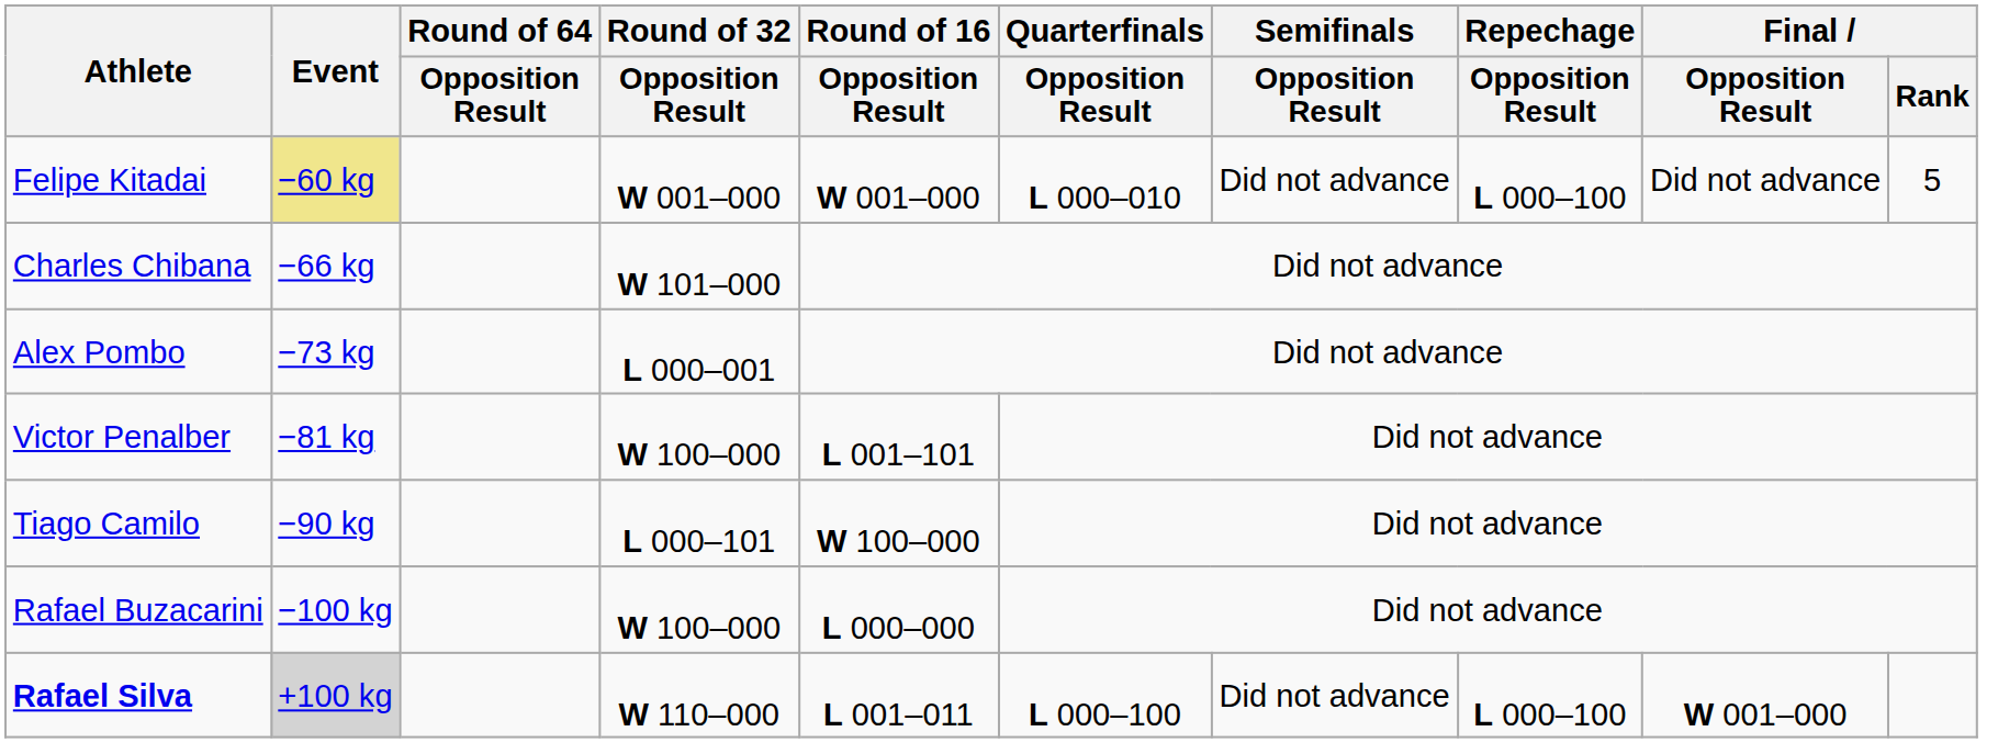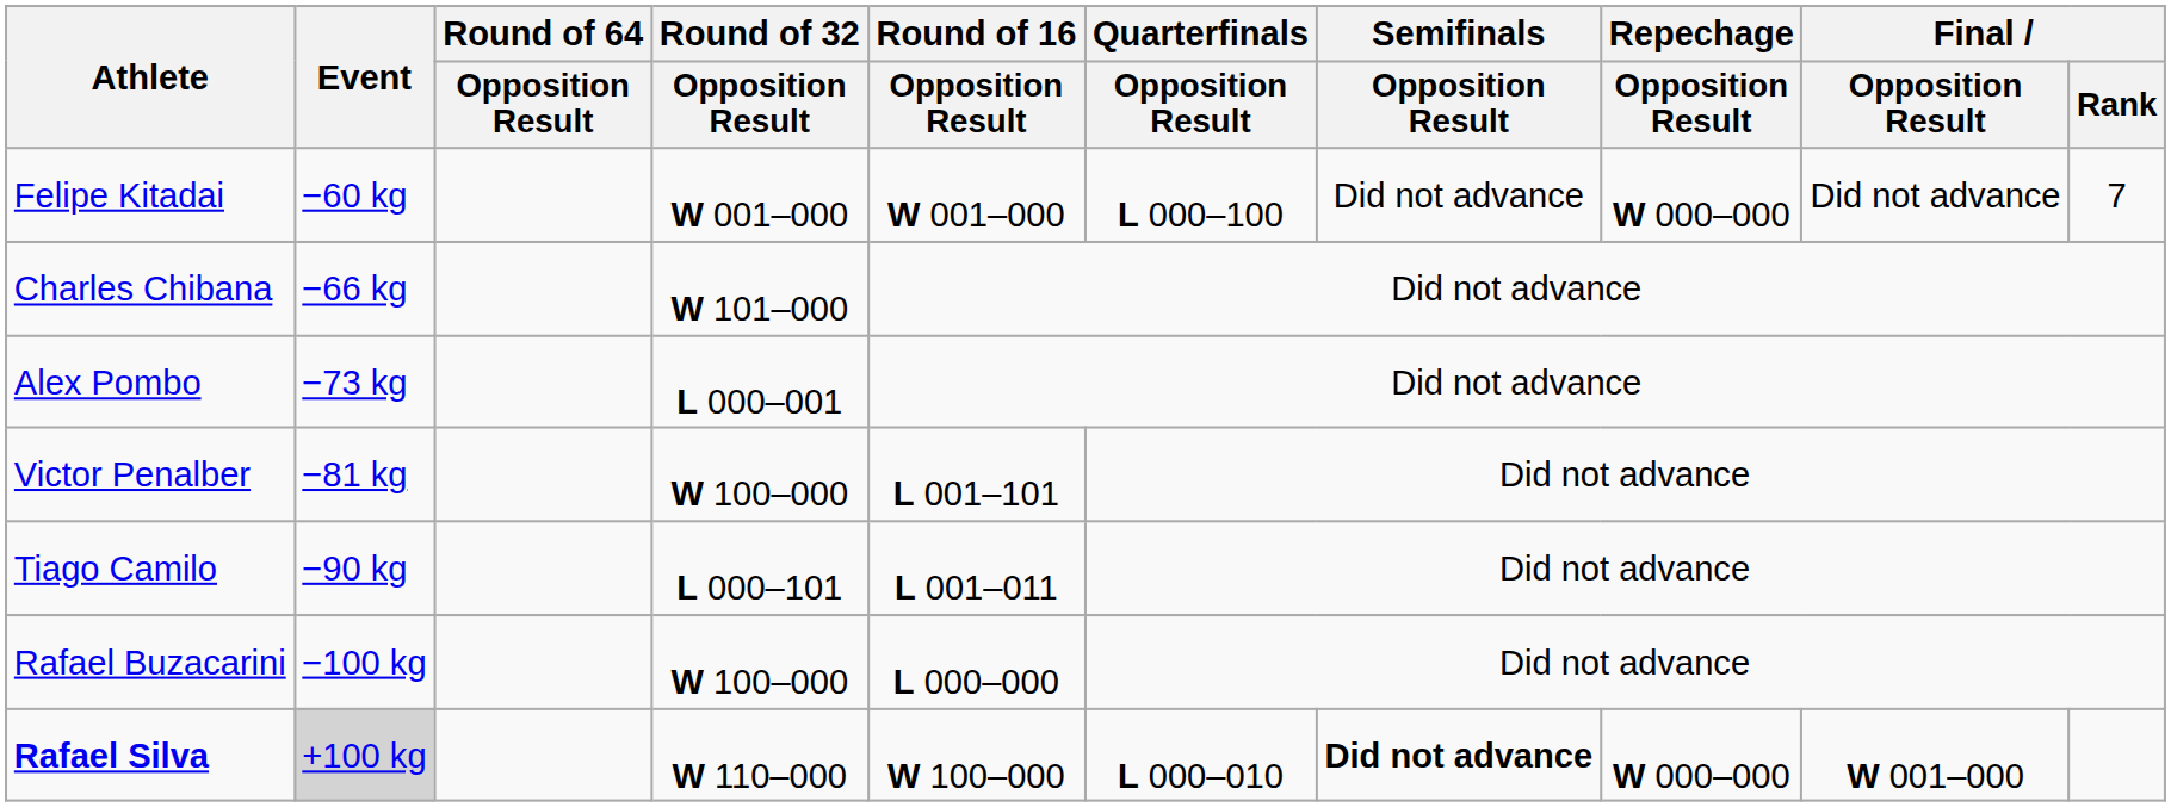 <table class="wikitable" style="font-size:90%">
 <tr>
 <th rowspan="2">Athlete</th>
 <th rowspan="2">Event</th>
 <th>Round of 64</th>
 <th>Round of 32</th>
 <th>Round of 16</th>
 <th>Quarterfinals</th>
 <th>Semifinals</th>
 <th>Repechage</th>
 <th colspan=2>Final / </th>
 </tr>
 <tr style="font-size:95%">
 <th>Opposition<br>Result</th>
 <th>Opposition<br>Result</th>
 <th>Opposition<br>Result</th>
 <th>Opposition<br>Result</th>
 <th>Opposition<br>Result</th>
 <th>Opposition<br>Result</th>
 <th>Opposition<br>Result</th>
 <th>Rank</th>
 </tr>
 <tr align=center>
 <td align=left><a href='#'>Felipe Kitadai</a></td>
-<td align=left style="background: khaki;"><a href='#'>−60 kg</a></td>
+<td align=left><a href='#'>−60 kg</a></td>
 <td></td>
 <td><br><strong>W</strong> 001–000</td>
 <td><br><strong>W</strong> 001–000</td>
-<td><br><strong>L</strong> 000–010</td>
-<td>Did not advance</td>
 <td><br><strong>L</strong> 000–100</td>
 <td>Did not advance</td>
-<td>5</td>
+<td><br><strong>W</strong> 000–000 </td>
+<td>Did not advance</td>
+<td>7</td>
 </tr>
 <tr align=center>
 <td align=left><a href='#'>Charles Chibana</a></td>
 <td align=left><a href='#'>−66 kg</a></td>
 <td></td>
 <td><br><strong>W</strong> 101–000</td>
 <td colspan=6>Did not advance</td>
 </tr>
 <tr align=center>
 <td align=left><a href='#'>Alex Pombo</a></td>
 <td align=left><a href='#'>−73 kg</a></td>
 <td></td>
 <td><br><strong>L</strong> 000–001</td>
 <td colspan=6>Did not advance</td>
 </tr>
 <tr align=center>
 <td align=left><a href='#'>Victor Penalber</a></td>
 <td align=left><a href='#'>−81 kg</a></td>
 <td></td>
 <td><br><strong>W</strong> 100–000</td>
 <td><br><strong>L</strong> 001–101</td>
 <td colspan=5>Did not advance</td>
 </tr>
 <tr align=center>
 <td align=left><a href='#'>Tiago Camilo</a></td>
 <td align=left><a href='#'>−90 kg</a></td>
 <td></td>
 <td><br><strong>L</strong> 000–101</td>
-<td><br><strong>W</strong> 100–000</td>
+<td><br><strong>L</strong> 001–011</td>
 <td colspan=5>Did not advance</td>
 </tr>
 <tr align=center>
 <td align=left><a href='#'>Rafael Buzacarini</a></td>
 <td align=left><a href='#'>−100 kg</a></td>
 <td></td>
 <td><br><strong>W</strong> 100–000</td>
 <td><br><strong>L</strong> 000–000 </td>
 <td colspan=5>Did not advance</td>
 </tr>
 <tr align=center>
 <td align=left><strong><a href='#'>Rafael Silva</a></strong></td>
 <td align=left style="background: lightgrey;"><a href='#'>+100 kg</a></td>
 <td></td>
 <td><br><strong>W</strong> 110–000</td>
-<td><br><strong>L</strong> 001–011</td>
-<td><br><strong>L</strong> 000–100</td>
-<td>Did not advance</td>
-<td><br><strong>L</strong> 000–100</td>
+<td><br><strong>W</strong> 100–000</td>
+<td><br><strong>L</strong> 000–010</td>
+<td><strong>Did not advance</strong></td>
+<td><br><strong>W</strong> 000–000 </td>
 <td><br><strong>W</strong> 001–000</td>
 <td></td>
 </tr>
 </table>
